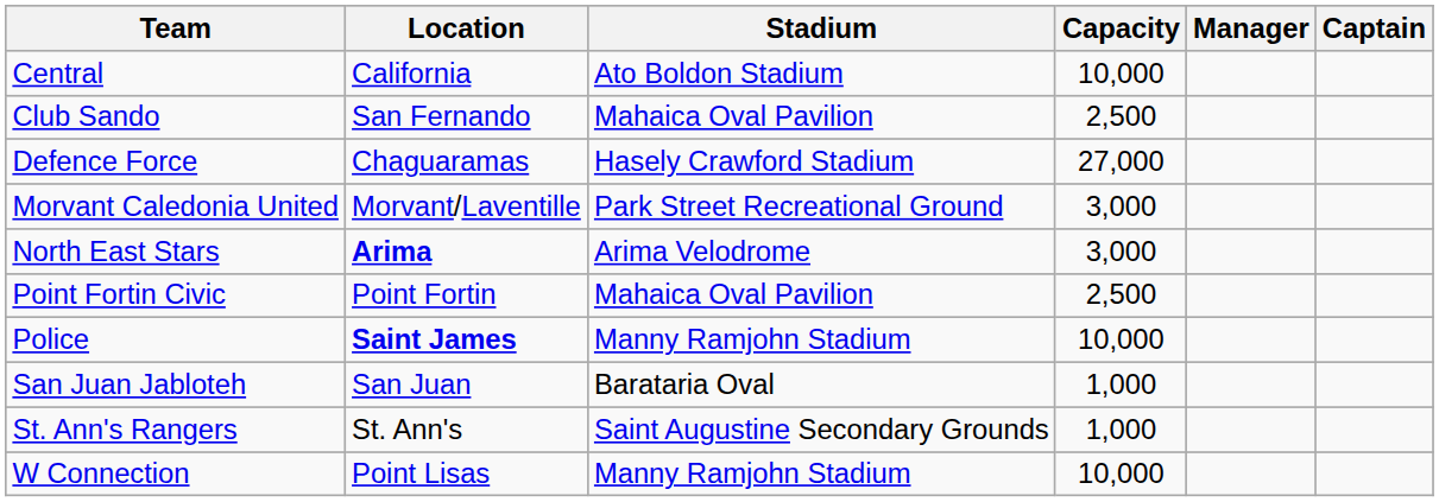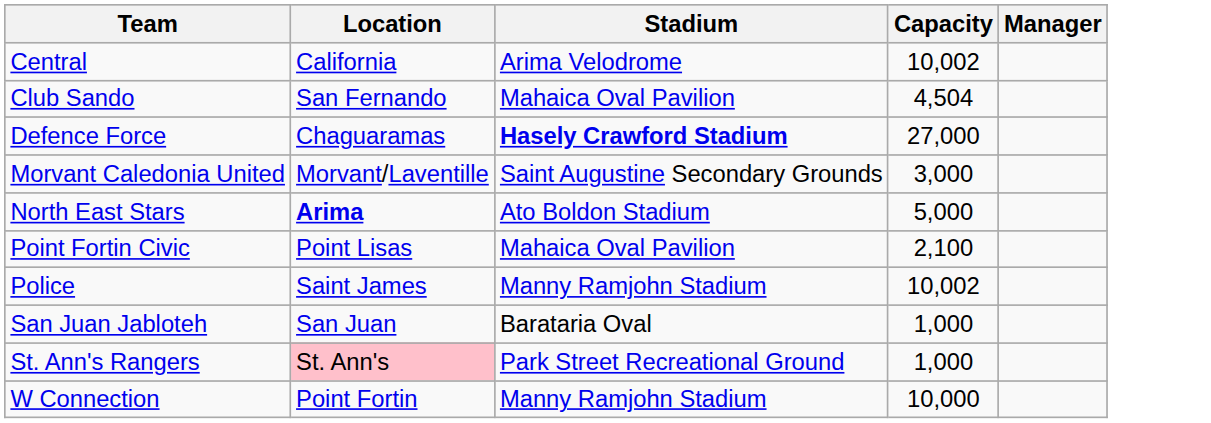 <table class="sortable wikitable" style="font-size:90%;">
 <tr>
 <th>Team</th>
 <th>Location</th>
 <th>Stadium</th>
 <th>Capacity</th>
 <th>Manager</th>
-<th>Captain</th>
 </tr>
 <tr>
 <td><a href='#'>Central</a></td>
 <td><a href='#'>California</a></td>
-<td><a href='#'>Ato Boldon Stadium</a></td>
-<td align=center>10,000</td>
-<td> </td>
+<td><a href='#'>Arima Velodrome</a></td>
+<td align=center>10,002</td>
 <td> </td>
 </tr>
 <tr>
 <td><a href='#'>Club Sando</a></td>
 <td><a href='#'>San Fernando</a></td>
 <td><a href='#'>Mahaica Oval Pavilion</a></td>
-<td align=center>2,500</td>
-<td> </td>
+<td align=center>4,504</td>
 <td> </td>
 </tr>
 <tr>
 <td><a href='#'>Defence Force</a></td>
 <td><a href='#'>Chaguaramas</a></td>
-<td><a href='#'>Hasely Crawford Stadium</a></td>
+<td><strong><a href='#'>Hasely Crawford Stadium</a></strong></td>
 <td align=center>27,000</td>
-<td> </td>
 <td> </td>
 </tr>
 <tr>
 <td><a href='#'>Morvant Caledonia United</a></td>
 <td><a href='#'>Morvant</a>/<a href='#'>Laventille</a></td>
-<td><a href='#'>Park Street Recreational Ground</a></td>
+<td><a href='#'>Saint Augustine</a> Secondary Grounds</td>
 <td align=center>3,000</td>
-<td> </td>
 <td> </td>
 </tr>
 <tr>
 <td><a href='#'>North East Stars</a></td>
 <td><strong><a href='#'>Arima</a></strong></td>
-<td><a href='#'>Arima Velodrome</a></td>
-<td align=center>3,000</td>
-<td> </td>
+<td><a href='#'>Ato Boldon Stadium</a></td>
+<td align=center>5,000</td>
 <td> </td>
 </tr>
 <tr>
 <td><a href='#'>Point Fortin Civic</a></td>
-<td><a href='#'>Point Fortin</a></td>
+<td><a href='#'>Point Lisas</a></td>
 <td><a href='#'>Mahaica Oval Pavilion</a></td>
-<td align=center>2,500</td>
-<td> </td>
+<td align=center>2,100</td>
 <td> </td>
 </tr>
 <tr>
 <td><a href='#'>Police</a></td>
-<td><strong><a href='#'>Saint James</a></strong></td>
+<td><a href='#'>Saint James</a></td>
 <td><a href='#'>Manny Ramjohn Stadium</a></td>
-<td align=center>10,000</td>
-<td> </td>
+<td align=center>10,002</td>
 <td> </td>
 </tr>
 <tr>
 <td><a href='#'>San Juan Jabloteh</a></td>
 <td><a href='#'>San Juan</a></td>
 <td>Barataria Oval</td>
 <td align=center>1,000</td>
 <td> </td>
-<td> </td>
 </tr>
 <tr>
 <td><a href='#'>St. Ann's Rangers</a></td>
-<td>St. Ann's</td>
-<td><a href='#'>Saint Augustine</a> Secondary Grounds</td>
+<td style="background: pink;">St. Ann's</td>
+<td><a href='#'>Park Street Recreational Ground</a></td>
 <td align=center>1,000</td>
-<td> </td>
 <td> </td>
 </tr>
 <tr>
 <td><a href='#'>W Connection</a></td>
-<td><a href='#'>Point Lisas</a></td>
+<td><a href='#'>Point Fortin</a></td>
 <td><a href='#'>Manny Ramjohn Stadium</a></td>
 <td align=center>10,000</td>
 <td> </td>
-<td> </td>
 </tr>
 </table>
